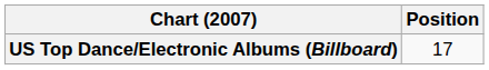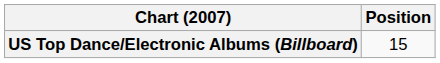 <table class="wikitable plainrowheaders" style="text-align:center">
 <tr>
 <th scope="col">Chart (2007)</th>
 <th scope="col">Position</th>
 </tr>
 <tr>
 <th scope="row">US Top Dance/Electronic Albums (<em>Billboard</em>)</th>
-<td>17</td>
+<td>15</td>
 </tr>
 </table>
